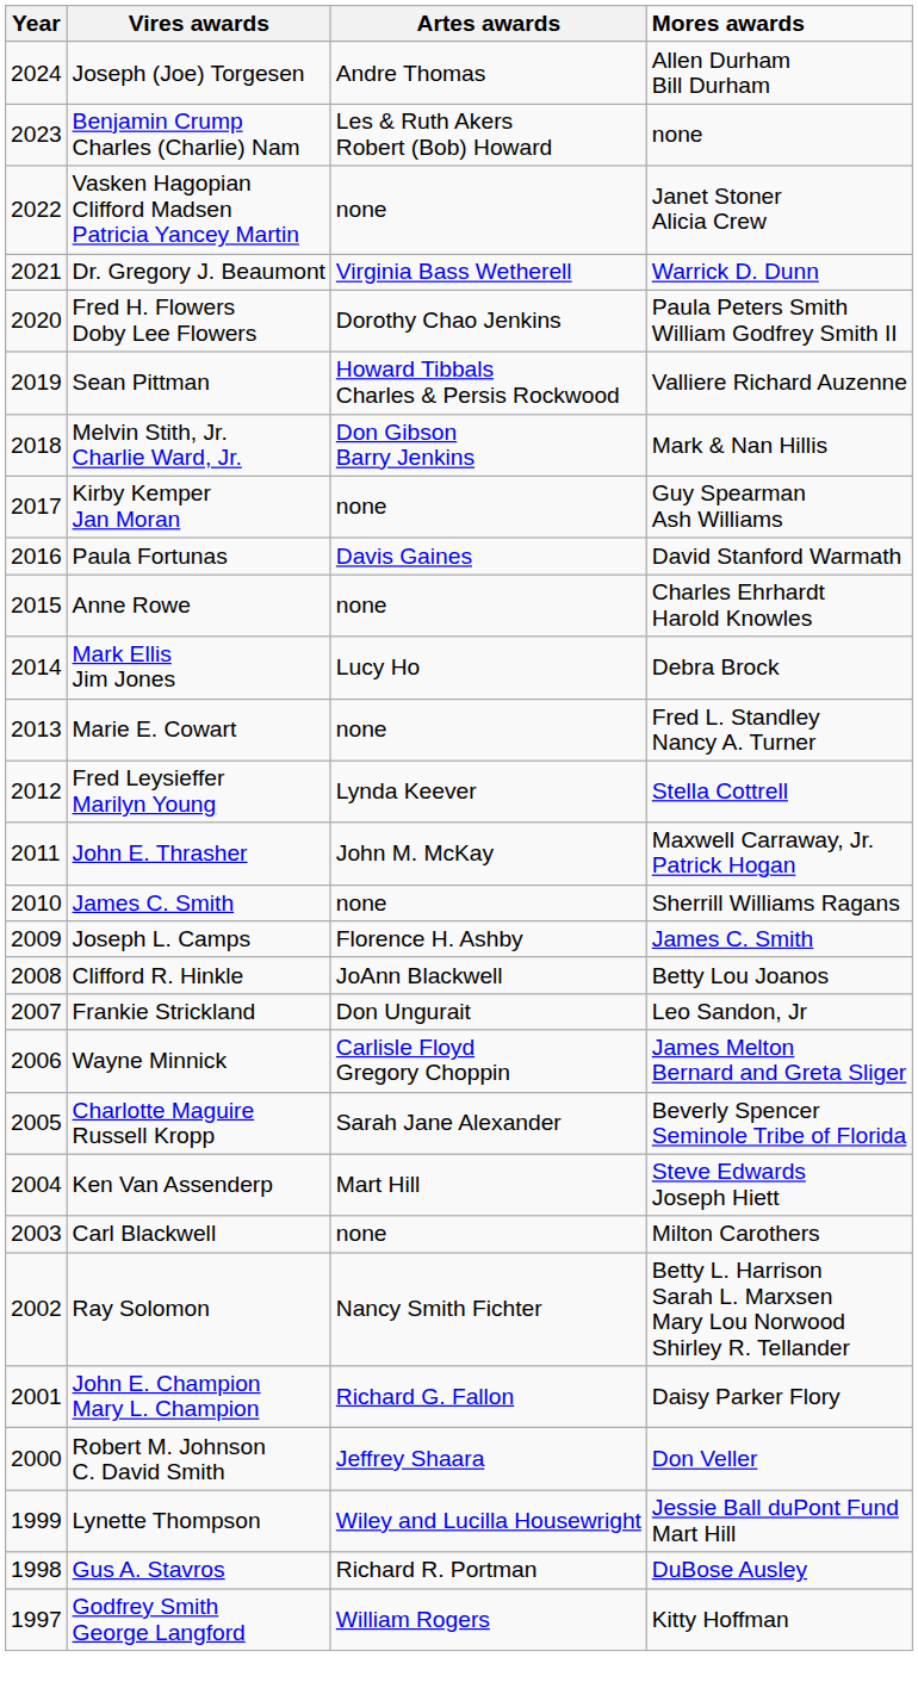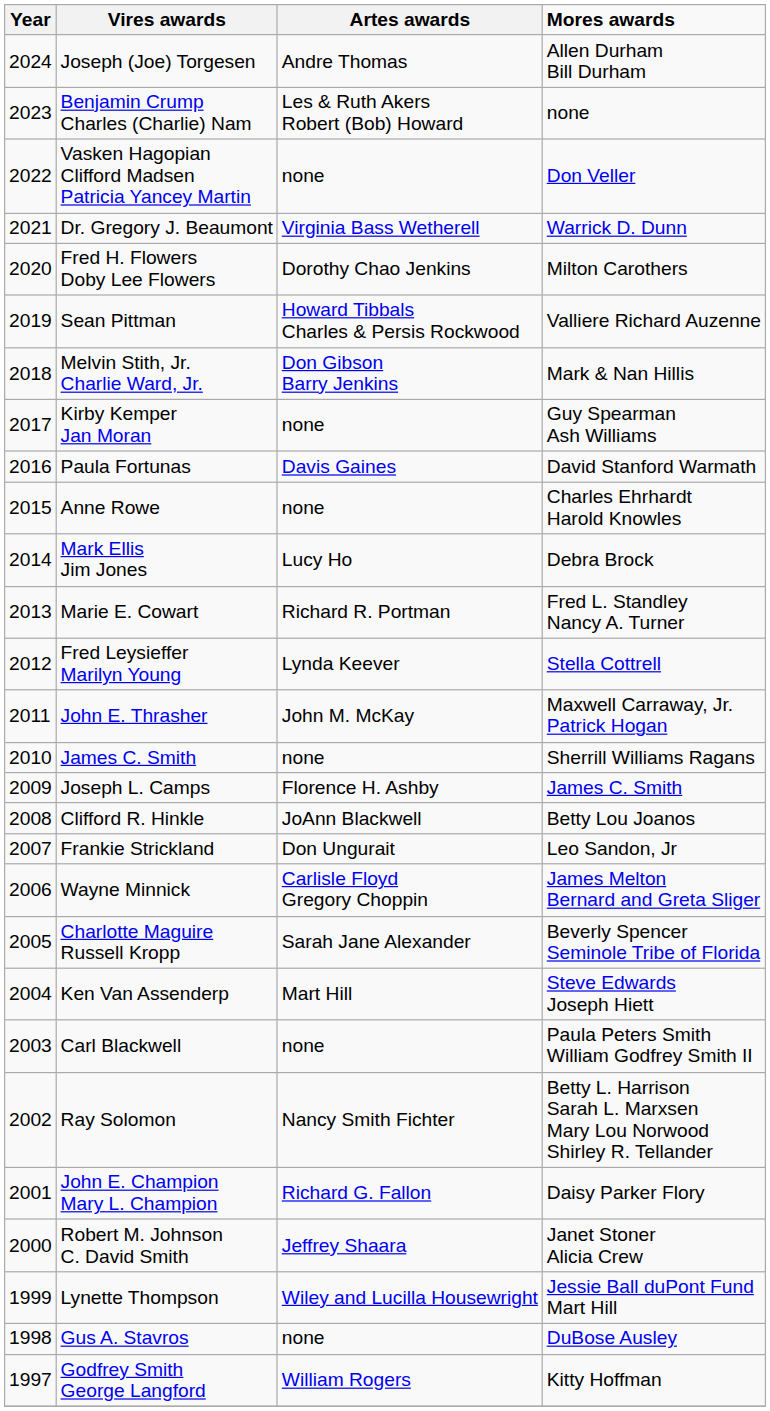 <table class="wikitable">
 <tr>
 <th>Year</th>
 <th><strong>Vires awards</strong></th>
 <th><strong>Artes awards</strong></th>
 <td><strong>Mores awards</strong></td>
 </tr>
 <tr>
 <td>2024</td>
 <td>Joseph (Joe) Torgesen</td>
 <td>Andre Thomas</td>
 <td>Allen Durham <br> Bill Durham</td>
 </tr>
 <tr>
 <td>2023</td>
 <td><a href='#'>Benjamin Crump</a><br>Charles (Charlie) Nam</td>
 <td>Les & Ruth Akers <br> Robert (Bob) Howard</td>
 <td>none</td>
 </tr>
 <tr>
 <td>2022</td>
 <td>Vasken Hagopian<br>Clifford Madsen<br><a href='#'>Patricia Yancey Martin</a></td>
 <td>none</td>
-<td>Janet Stoner<br>Alicia Crew</td>
+<td><a href='#'>Don Veller</a></td>
 </tr>
 <tr>
 <td>2021</td>
 <td>Dr. Gregory J. Beaumont</td>
 <td><a href='#'>Virginia Bass Wetherell</a></td>
 <td><a href='#'>Warrick D. Dunn</a></td>
 </tr>
 <tr>
 <td>2020</td>
 <td>Fred H. Flowers<br>Doby Lee Flowers</td>
 <td>Dorothy Chao Jenkins</td>
-<td>Paula Peters Smith<br>William Godfrey Smith II</td>
+<td>Milton Carothers</td>
 </tr>
 <tr>
 <td>2019</td>
 <td>Sean Pittman</td>
 <td><a href='#'>Howard Tibbals</a><br>Charles & Persis Rockwood</td>
 <td>Valliere Richard Auzenne</td>
 </tr>
 <tr>
 <td>2018</td>
 <td>Melvin Stith, Jr.<br><a href='#'>Charlie Ward, Jr.</a></td>
 <td><a href='#'>Don Gibson</a><br><a href='#'>Barry Jenkins</a></td>
 <td>Mark & Nan Hillis</td>
 </tr>
 <tr>
 <td>2017</td>
 <td>Kirby Kemper<br><a href='#'>Jan Moran</a></td>
 <td>none</td>
 <td>Guy Spearman<br>Ash Williams</td>
 </tr>
 <tr>
 <td>2016</td>
 <td>Paula Fortunas</td>
 <td><a href='#'>Davis Gaines</a></td>
 <td>David Stanford Warmath</td>
 </tr>
 <tr>
 <td>2015</td>
 <td>Anne Rowe</td>
 <td>none</td>
 <td>Charles Ehrhardt<br>Harold Knowles</td>
 </tr>
 <tr>
 <td>2014</td>
 <td><a href='#'>Mark Ellis</a><br>Jim Jones</td>
 <td>Lucy Ho</td>
 <td>Debra Brock</td>
 </tr>
 <tr>
 <td>2013</td>
 <td>Marie E. Cowart</td>
-<td>none</td>
+<td>Richard R. Portman</td>
 <td>Fred L. Standley<br>Nancy A. Turner</td>
 </tr>
 <tr>
 <td>2012</td>
 <td>Fred Leysieffer<br><a href='#'>Marilyn Young</a></td>
 <td>Lynda Keever</td>
 <td><a href='#'>Stella Cottrell</a></td>
 </tr>
 <tr>
 <td>2011</td>
 <td><a href='#'>John E. Thrasher</a></td>
 <td>John M. McKay</td>
 <td>Maxwell Carraway, Jr.<br><a href='#'>Patrick Hogan</a></td>
 </tr>
 <tr>
 <td>2010</td>
 <td><a href='#'>James C. Smith</a></td>
 <td>none</td>
 <td>Sherrill Williams Ragans</td>
 </tr>
 <tr>
 <td>2009</td>
 <td>Joseph L. Camps</td>
 <td>Florence H. Ashby</td>
 <td><a href='#'>James C. Smith</a></td>
 </tr>
 <tr>
 <td>2008</td>
 <td>Clifford R. Hinkle</td>
 <td>JoAnn Blackwell</td>
 <td>Betty Lou Joanos</td>
 </tr>
 <tr>
 <td>2007</td>
 <td>Frankie Strickland</td>
 <td>Don Ungurait</td>
 <td>Leo Sandon, Jr</td>
 </tr>
 <tr>
 <td>2006</td>
 <td>Wayne Minnick</td>
 <td><a href='#'>Carlisle Floyd</a><br>Gregory Choppin</td>
 <td><a href='#'>James Melton</a><br><a href='#'>Bernard and Greta Sliger</a></td>
 </tr>
 <tr>
 <td>2005</td>
 <td><a href='#'>Charlotte Maguire</a><br>Russell Kropp</td>
 <td>Sarah Jane Alexander</td>
 <td>Beverly Spencer<br><a href='#'>Seminole Tribe of Florida</a></td>
 </tr>
 <tr>
 <td>2004</td>
 <td>Ken Van Assenderp</td>
 <td>Mart Hill</td>
 <td><a href='#'>Steve Edwards</a><br>Joseph Hiett</td>
 </tr>
 <tr>
 <td>2003</td>
 <td>Carl Blackwell</td>
 <td>none</td>
-<td>Milton Carothers</td>
+<td>Paula Peters Smith<br>William Godfrey Smith II</td>
 </tr>
 <tr>
 <td>2002</td>
 <td>Ray Solomon</td>
 <td>Nancy Smith Fichter</td>
 <td>Betty L. Harrison<br>Sarah L. Marxsen<br>Mary Lou Norwood<br>Shirley R. Tellander</td>
 </tr>
 <tr>
 <td>2001</td>
 <td><a href='#'>John E. Champion</a><br><a href='#'>Mary L. Champion</a></td>
 <td><a href='#'>Richard G. Fallon</a></td>
 <td>Daisy Parker Flory</td>
 </tr>
 <tr>
 <td>2000</td>
 <td>Robert M. Johnson<br>C. David Smith</td>
 <td><a href='#'>Jeffrey Shaara</a></td>
-<td><a href='#'>Don Veller</a></td>
+<td>Janet Stoner<br>Alicia Crew</td>
 </tr>
 <tr>
 <td>1999</td>
 <td>Lynette Thompson</td>
 <td><a href='#'>Wiley and Lucilla Housewright</a></td>
 <td><a href='#'>Jessie Ball duPont Fund</a><br>Mart Hill</td>
 </tr>
 <tr>
 <td>1998</td>
 <td><a href='#'>Gus A. Stavros</a></td>
-<td>Richard R. Portman</td>
+<td>none</td>
 <td><a href='#'>DuBose Ausley</a></td>
 </tr>
 <tr>
 <td>1997</td>
 <td><a href='#'>Godfrey Smith</a><br><a href='#'>George Langford</a></td>
 <td><a href='#'>William Rogers</a></td>
 <td>Kitty Hoffman</td>
 </tr>
 <tr>
 </tr>
 </table>
